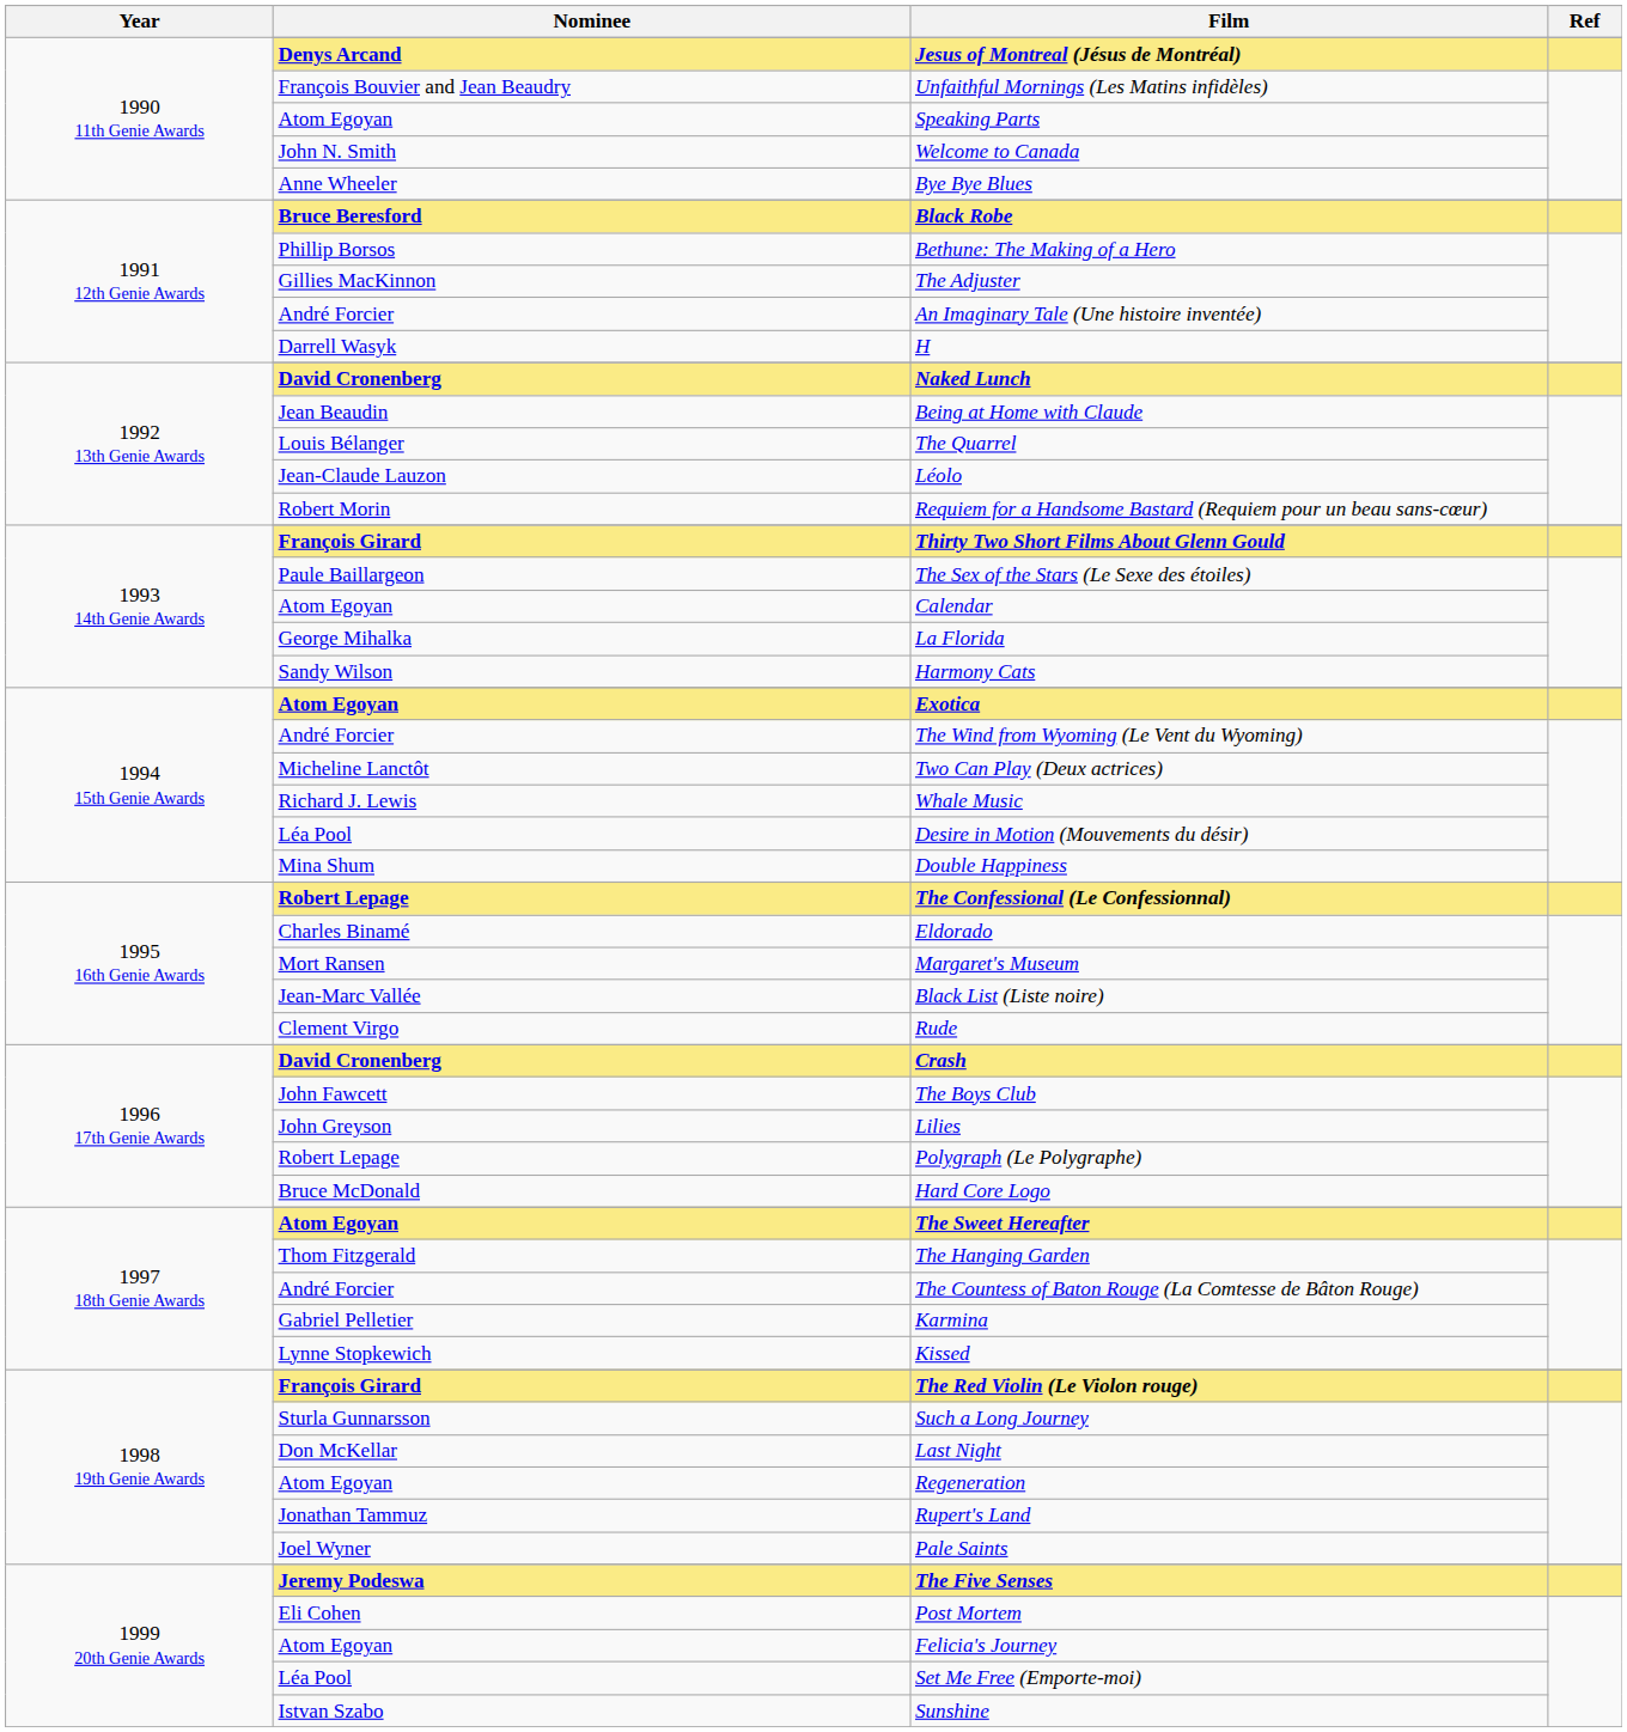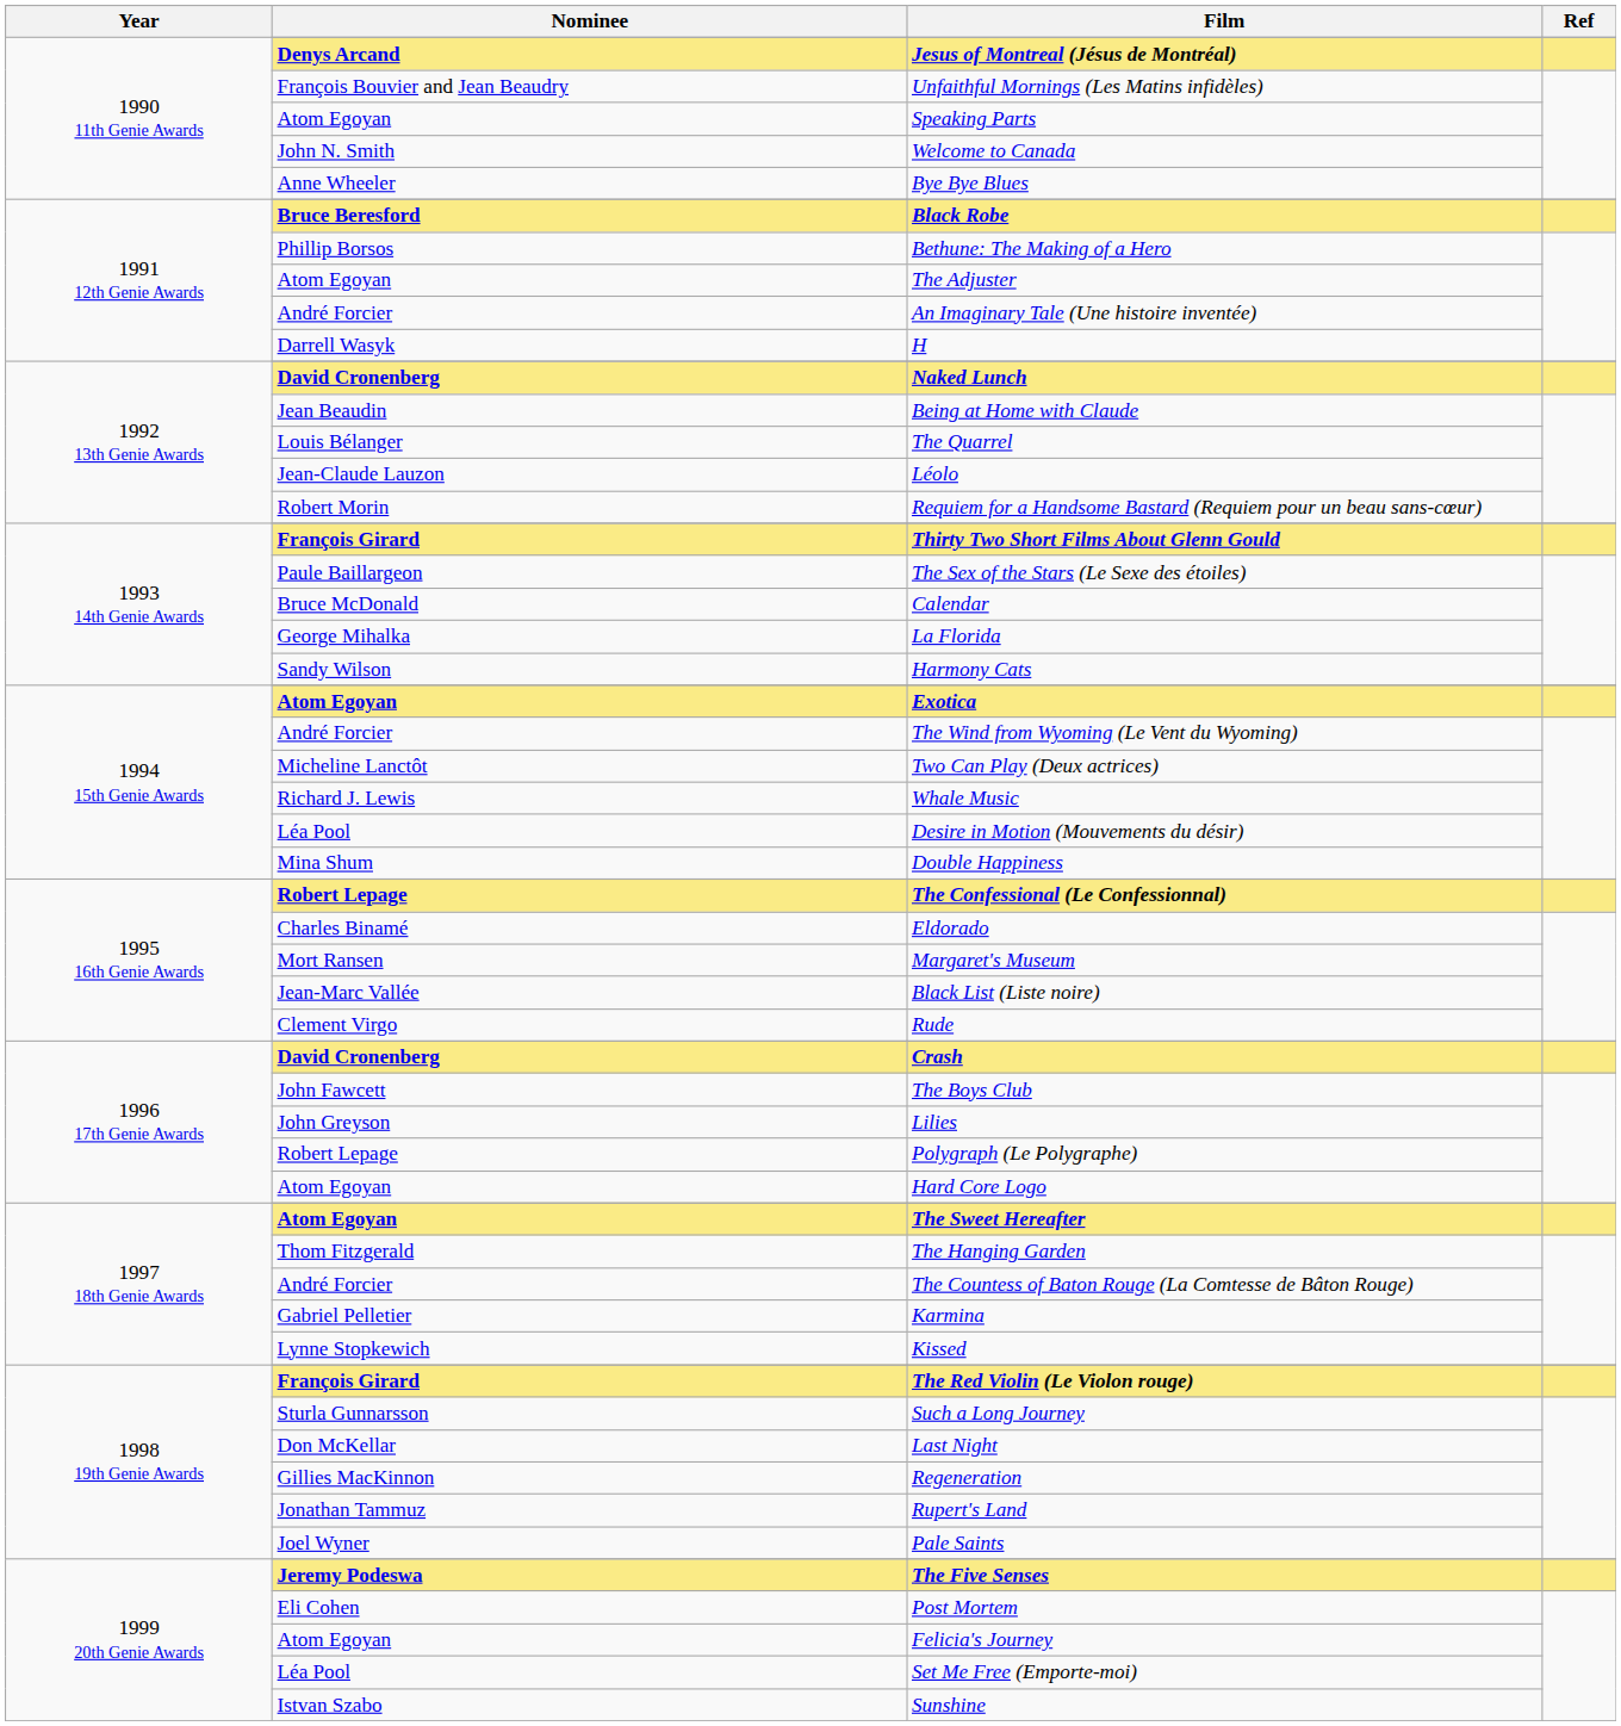 <table class="wikitable" style="width:100%;">
 <tr style="background:#bebebe;">
 <th style="width:8%;">Year</th>
 <th style="width:19%;">Nominee</th>
 <th style="width:19%;">Film</th>
 <th style="width:2%;">Ref</th>
 </tr>
 <tr>
 <td rowspan="6" align="center">1990 <br> <small><a href='#'>11th Genie Awards</a></small></td>
 </tr>
 <tr style="background:#FAEB86;">
 <td><strong><a href='#'>Denys Arcand</a></strong></td>
 <td><strong><em><a href='#'>Jesus of Montreal</a> (Jésus de Montréal)</em></strong></td>
 <td></td>
 </tr>
 <tr>
 <td><a href='#'>François Bouvier</a> and <a href='#'>Jean Beaudry</a></td>
 <td><em><a href='#'>Unfaithful Mornings</a> (Les Matins infidèles)</em></td>
 <td rowspan=4></td>
 </tr>
 <tr>
 <td><a href='#'>Atom Egoyan</a></td>
 <td><em><a href='#'>Speaking Parts</a></em></td>
 </tr>
 <tr>
 <td><a href='#'>John N. Smith</a></td>
 <td><em><a href='#'>Welcome to Canada</a></em></td>
 </tr>
 <tr>
 <td><a href='#'>Anne Wheeler</a></td>
 <td><em><a href='#'>Bye Bye Blues</a></em></td>
 </tr>
 <tr>
 <td rowspan="6" align="center">1991 <br> <small><a href='#'>12th Genie Awards</a></small></td>
 </tr>
 <tr style="background:#FAEB86;">
 <td><strong><a href='#'>Bruce Beresford</a></strong></td>
 <td><strong><em><a href='#'>Black Robe</a></em></strong></td>
 <td></td>
 </tr>
 <tr>
 <td><a href='#'>Phillip Borsos</a></td>
 <td><em><a href='#'>Bethune: The Making of a Hero</a></em></td>
 <td rowspan=4></td>
 </tr>
 <tr>
-<td><a href='#'>Gillies MacKinnon</a></td>
+<td><a href='#'>Atom Egoyan</a></td>
 <td><em><a href='#'>The Adjuster</a></em></td>
 </tr>
 <tr>
 <td><a href='#'>André Forcier</a></td>
 <td><em><a href='#'>An Imaginary Tale</a> (Une histoire inventée)</em></td>
 </tr>
 <tr>
 <td><a href='#'>Darrell Wasyk</a></td>
 <td><em><a href='#'>H</a></em></td>
 </tr>
 <tr>
 <td rowspan="6" align="center">1992 <br> <small><a href='#'>13th Genie Awards</a></small></td>
 </tr>
 <tr style="background:#FAEB86;">
 <td><strong><a href='#'>David Cronenberg</a></strong></td>
 <td><strong><em><a href='#'>Naked Lunch</a></em></strong></td>
 <td></td>
 </tr>
 <tr>
 <td><a href='#'>Jean Beaudin</a></td>
 <td><em><a href='#'>Being at Home with Claude</a></em></td>
 <td rowspan=4></td>
 </tr>
 <tr>
 <td><a href='#'>Louis Bélanger</a></td>
 <td><em><a href='#'>The Quarrel</a></em></td>
 </tr>
 <tr>
 <td><a href='#'>Jean-Claude Lauzon</a></td>
 <td><em><a href='#'>Léolo</a></em></td>
 </tr>
 <tr>
 <td><a href='#'>Robert Morin</a></td>
 <td><em><a href='#'>Requiem for a Handsome Bastard</a> (Requiem pour un beau sans-cœur)</em></td>
 </tr>
 <tr>
 <td rowspan="6" align="center">1993 <br> <small><a href='#'>14th Genie Awards</a></small></td>
 </tr>
 <tr style="background:#FAEB86;">
 <td><strong><a href='#'>François Girard</a></strong></td>
 <td><strong><em><a href='#'>Thirty Two Short Films About Glenn Gould</a></em></strong></td>
 <td></td>
 </tr>
 <tr>
 <td><a href='#'>Paule Baillargeon</a></td>
 <td><em><a href='#'>The Sex of the Stars</a> (Le Sexe des étoiles)</em></td>
 <td rowspan=4></td>
 </tr>
 <tr>
-<td><a href='#'>Atom Egoyan</a></td>
+<td><a href='#'>Bruce McDonald</a></td>
 <td><em><a href='#'>Calendar</a></em></td>
 </tr>
 <tr>
 <td><a href='#'>George Mihalka</a></td>
 <td><em><a href='#'>La Florida</a></em></td>
 </tr>
 <tr>
 <td><a href='#'>Sandy Wilson</a></td>
 <td><em><a href='#'>Harmony Cats</a></em></td>
 </tr>
 <tr>
 <td rowspan="7" align="center">1994 <br> <small><a href='#'>15th Genie Awards</a></small></td>
 </tr>
 <tr style="background:#FAEB86;">
 <td><strong><a href='#'>Atom Egoyan</a></strong></td>
 <td><strong><em><a href='#'>Exotica</a></em></strong></td>
 <td></td>
 </tr>
 <tr>
 <td><a href='#'>André Forcier</a></td>
 <td><em><a href='#'>The Wind from Wyoming</a> (Le Vent du Wyoming)</em></td>
 <td rowspan=5></td>
 </tr>
 <tr>
 <td><a href='#'>Micheline Lanctôt</a></td>
 <td><em><a href='#'>Two Can Play</a> (Deux actrices)</em></td>
 </tr>
 <tr>
 <td><a href='#'>Richard J. Lewis</a></td>
 <td><em><a href='#'>Whale Music</a></em></td>
 </tr>
 <tr>
 <td><a href='#'>Léa Pool</a></td>
 <td><em><a href='#'>Desire in Motion</a> (Mouvements du désir)</em></td>
 </tr>
 <tr>
 <td><a href='#'>Mina Shum</a></td>
 <td><em><a href='#'>Double Happiness</a></em></td>
 </tr>
 <tr>
 <td rowspan="6" align="center">1995 <br> <small><a href='#'>16th Genie Awards</a></small></td>
 </tr>
 <tr style="background:#FAEB86;">
 <td><strong><a href='#'>Robert Lepage</a></strong></td>
 <td><strong><em><a href='#'>The Confessional</a> (Le Confessionnal)</em></strong></td>
 <td></td>
 </tr>
 <tr>
 <td><a href='#'>Charles Binamé</a></td>
 <td><em><a href='#'>Eldorado</a></em></td>
 <td rowspan=4></td>
 </tr>
 <tr>
 <td><a href='#'>Mort Ransen</a></td>
 <td><em><a href='#'>Margaret's Museum</a></em></td>
 </tr>
 <tr>
 <td><a href='#'>Jean-Marc Vallée</a></td>
 <td><em><a href='#'>Black List</a> (Liste noire)</em></td>
 </tr>
 <tr>
 <td><a href='#'>Clement Virgo</a></td>
 <td><em><a href='#'>Rude</a></em></td>
 </tr>
 <tr>
 <td rowspan="6" align="center">1996 <br> <small><a href='#'>17th Genie Awards</a></small></td>
 </tr>
 <tr style="background:#FAEB86;">
 <td><strong><a href='#'>David Cronenberg</a></strong></td>
 <td><strong><em><a href='#'>Crash</a></em></strong></td>
 <td></td>
 </tr>
 <tr>
 <td><a href='#'>John Fawcett</a></td>
 <td><em><a href='#'>The Boys Club</a></em></td>
 <td rowspan=4></td>
 </tr>
 <tr>
 <td><a href='#'>John Greyson</a></td>
 <td><em><a href='#'>Lilies</a></em></td>
 </tr>
 <tr>
 <td><a href='#'>Robert Lepage</a></td>
 <td><em><a href='#'>Polygraph</a> (Le Polygraphe)</em></td>
 </tr>
 <tr>
-<td><a href='#'>Bruce McDonald</a></td>
+<td><a href='#'>Atom Egoyan</a></td>
 <td><em><a href='#'>Hard Core Logo</a></em></td>
 </tr>
 <tr>
 <td rowspan="6" align="center">1997 <br> <small><a href='#'>18th Genie Awards</a></small></td>
 </tr>
 <tr style="background:#FAEB86;">
 <td><strong><a href='#'>Atom Egoyan</a></strong></td>
 <td><strong><em><a href='#'>The Sweet Hereafter</a></em></strong></td>
 <td></td>
 </tr>
 <tr>
 <td><a href='#'>Thom Fitzgerald</a></td>
 <td><em><a href='#'>The Hanging Garden</a></em></td>
 <td rowspan=4></td>
 </tr>
 <tr>
 <td><a href='#'>André Forcier</a></td>
 <td><em><a href='#'>The Countess of Baton Rouge</a> (La Comtesse de Bâton Rouge)</em></td>
 </tr>
 <tr>
 <td><a href='#'>Gabriel Pelletier</a></td>
 <td><em><a href='#'>Karmina</a></em></td>
 </tr>
 <tr>
 <td><a href='#'>Lynne Stopkewich</a></td>
 <td><em><a href='#'>Kissed</a></em></td>
 </tr>
 <tr>
 <td rowspan="7" align="center">1998 <br> <small><a href='#'>19th Genie Awards</a></small></td>
 </tr>
 <tr style="background:#FAEB86;">
 <td><strong><a href='#'>François Girard</a></strong></td>
 <td><strong><em><a href='#'>The Red Violin</a> (Le Violon rouge)</em></strong></td>
 <td></td>
 </tr>
 <tr>
 <td><a href='#'>Sturla Gunnarsson</a></td>
 <td><em><a href='#'>Such a Long Journey</a></em></td>
 <td rowspan=5></td>
 </tr>
 <tr>
 <td><a href='#'>Don McKellar</a></td>
 <td><em><a href='#'>Last Night</a></em></td>
 </tr>
 <tr>
-<td><a href='#'>Atom Egoyan</a></td>
+<td><a href='#'>Gillies MacKinnon</a></td>
 <td><em><a href='#'>Regeneration</a></em></td>
 </tr>
 <tr>
 <td><a href='#'>Jonathan Tammuz</a></td>
 <td><em><a href='#'>Rupert's Land</a></em></td>
 </tr>
 <tr>
 <td><a href='#'>Joel Wyner</a></td>
 <td><em><a href='#'>Pale Saints</a></em></td>
 </tr>
 <tr>
 <td rowspan="6" align="center">1999 <br> <small><a href='#'>20th Genie Awards</a></small></td>
 </tr>
 <tr style="background:#FAEB86;">
 <td><strong><a href='#'>Jeremy Podeswa</a></strong></td>
 <td><strong><em><a href='#'>The Five Senses</a></em></strong></td>
 <td></td>
 </tr>
 <tr>
 <td><a href='#'>Eli Cohen</a></td>
 <td><em><a href='#'>Post Mortem</a></em></td>
 <td rowspan=4></td>
 </tr>
 <tr>
 <td><a href='#'>Atom Egoyan</a></td>
 <td><em><a href='#'>Felicia's Journey</a></em></td>
 </tr>
 <tr>
 <td><a href='#'>Léa Pool</a></td>
 <td><em><a href='#'>Set Me Free</a> (Emporte-moi)</em></td>
 </tr>
 <tr>
 <td><a href='#'>Istvan Szabo</a></td>
 <td><em><a href='#'>Sunshine</a></em></td>
 </tr>
 </table>
